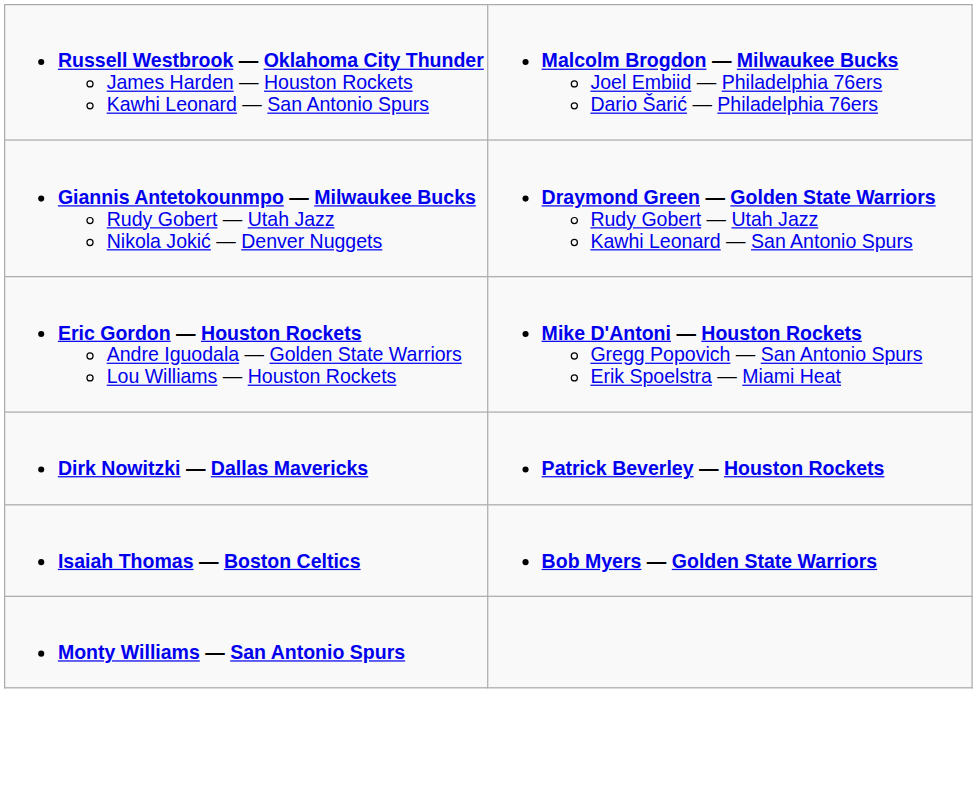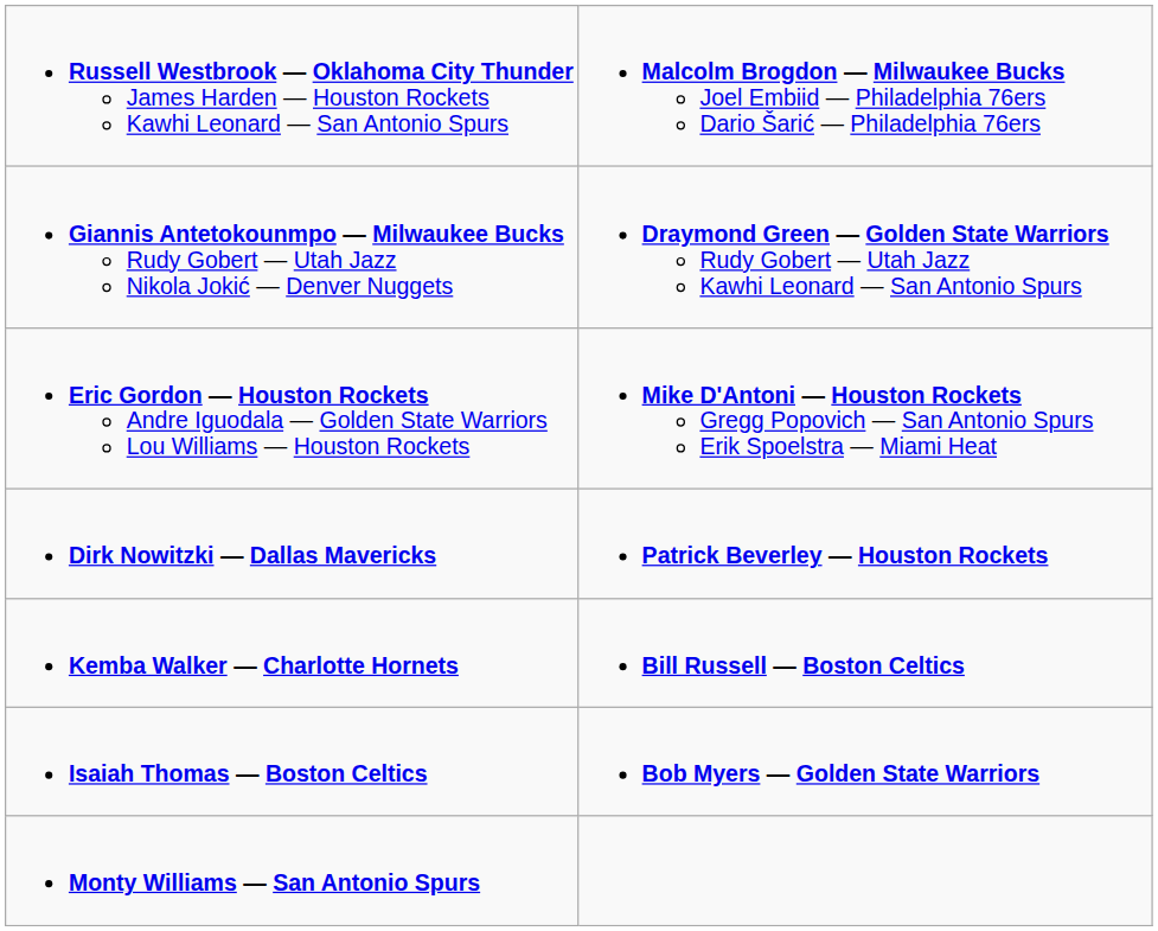 <table class=wikitable>
 <tr>
 <td valign="top" width="50%"><br><ul><li><strong><a href='#'>Russell Westbrook</a> — <a href='#'>Oklahoma City Thunder</a> </strong><ul><li><a href='#'>James Harden</a> — <a href='#'>Houston Rockets</a></li><li><a href='#'>Kawhi Leonard</a> — <a href='#'>San Antonio Spurs</a></li></ul></li></ul></td>
 <td valign="top" width="50%"><br><ul><li><strong><a href='#'>Malcolm Brogdon</a> — <a href='#'>Milwaukee Bucks</a></strong><ul><li><a href='#'>Joel Embiid</a> — <a href='#'>Philadelphia 76ers</a></li><li><a href='#'>Dario Šarić</a> — <a href='#'>Philadelphia 76ers</a></li></ul></li></ul></td>
 </tr>
 <tr>
 <td valign="top" width="50%"><br><ul><li><strong><a href='#'>Giannis Antetokounmpo</a> — <a href='#'>Milwaukee Bucks</a></strong><ul><li><a href='#'>Rudy Gobert</a> — <a href='#'>Utah Jazz</a></li><li><a href='#'>Nikola Jokić</a> — <a href='#'>Denver Nuggets</a></li></ul></li></ul></td>
 <td valign="top" width="50%"><br><ul><li><strong><a href='#'>Draymond Green</a> — <a href='#'>Golden State Warriors</a></strong><ul><li><a href='#'>Rudy Gobert</a> — <a href='#'>Utah Jazz</a></li><li><a href='#'>Kawhi Leonard</a> — <a href='#'>San Antonio Spurs</a></li></ul></li></ul></td>
 </tr>
 <tr>
 <td valign="top" width="50%"><br><ul><li><strong><a href='#'>Eric Gordon</a> — <a href='#'>Houston Rockets</a></strong><ul><li><a href='#'>Andre Iguodala</a> — <a href='#'>Golden State Warriors</a></li><li><a href='#'>Lou Williams</a> — <a href='#'>Houston Rockets</a></li></ul></li></ul></td>
 <td valign="top" width="50%"><br><ul><li><strong><a href='#'>Mike D'Antoni</a> — <a href='#'>Houston Rockets</a></strong><ul><li><a href='#'>Gregg Popovich</a> — <a href='#'>San Antonio Spurs</a></li><li><a href='#'>Erik Spoelstra</a> — <a href='#'>Miami Heat</a></li></ul></li></ul></td>
 </tr>
 <tr>
 <td valign="top" width="50%"><br><ul><li><strong><a href='#'>Dirk Nowitzki</a> — <a href='#'>Dallas Mavericks</a></strong></li></ul></td>
 <td valign="top" width="50%"><br><ul><li><strong><a href='#'>Patrick Beverley</a> — <a href='#'>Houston Rockets</a></strong></li></ul></td>
 </tr>
 <tr>
+<td valign="top" width="50%"><br><ul><li><strong><a href='#'>Kemba Walker</a> — <a href='#'>Charlotte Hornets</a></strong></li></ul></td>
+<td valign="top" width="50%"><br><ul><li><strong><a href='#'>Bill Russell</a> — <a href='#'>Boston Celtics</a></strong></li></ul></td>
+</tr>
+<tr>
 <td valign="top" width="50%"><br><ul><li><strong><a href='#'>Isaiah Thomas</a> — <a href='#'>Boston Celtics</a></strong></li></ul></td>
 <td valign="top" width="50%"><br><ul><li><strong><a href='#'>Bob Myers</a> — <a href='#'>Golden State Warriors</a></strong></li></ul></td>
 </tr>
 <tr>
 <td valign="top" width="50%"><br><ul><li><strong><a href='#'>Monty Williams</a> — <a href='#'>San Antonio Spurs</a></strong></li></ul></td>
 </tr>
 </table>
